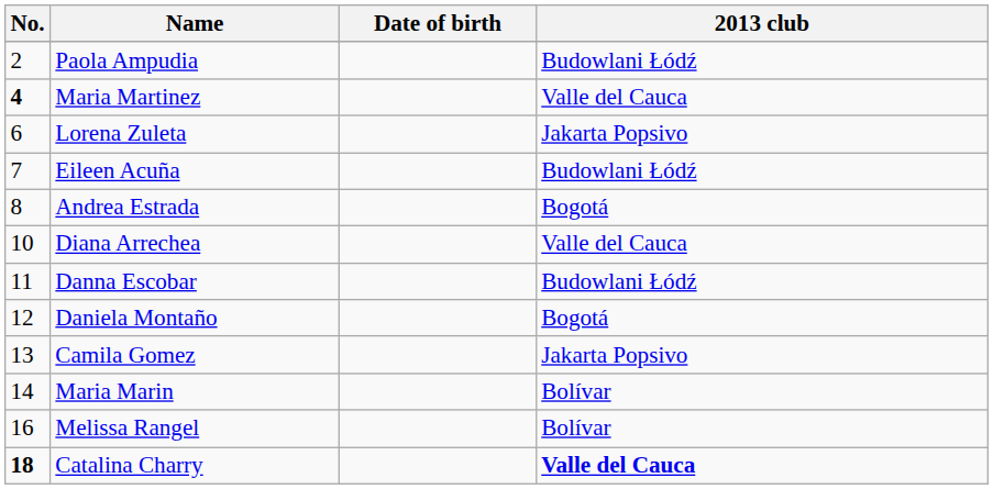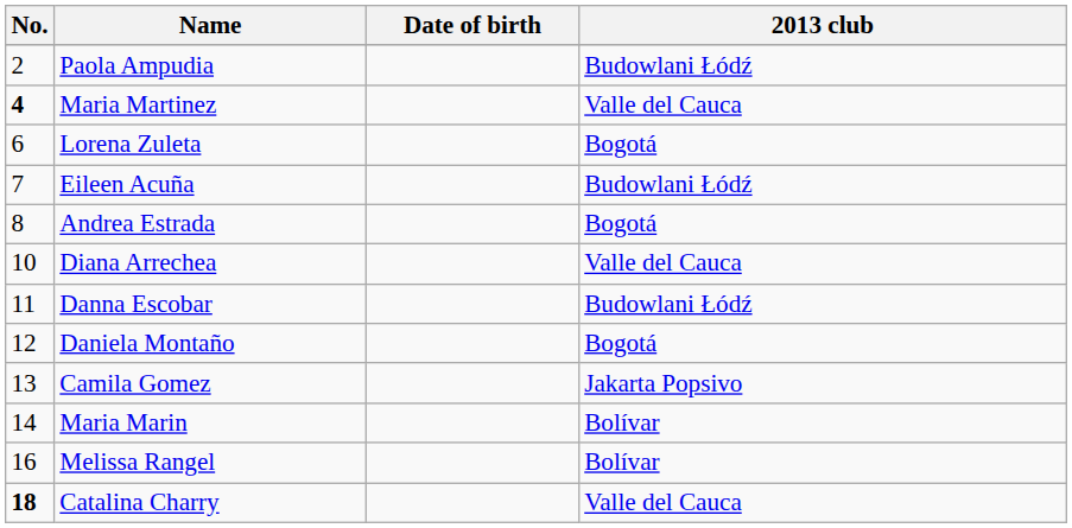 <table class=wikitable sortable style=font-size:100%; text-align:center;>
 <tr>
 <th>No.</th>
 <th style=width:12em>Name</th>
 <th style=width:8em>Date of birth</th>
 <th style=width:19em>2013 club</th>
 </tr>
 <tr>
 </tr>
 <tr ||>
 </tr>
 <tr>
 <td>2</td>
 <td><a href='#'>Paola Ampudia</a></td>
 <td></td>
 <td> <a href='#'>Budowlani Łódź</a></td>
 </tr>
 <tr>
 <td><strong>4</strong></td>
 <td><a href='#'>Maria Martinez</a></td>
 <td></td>
 <td> <a href='#'>Valle del Cauca</a></td>
 </tr>
 <tr>
 <td>6</td>
 <td><a href='#'>Lorena Zuleta </a></td>
 <td></td>
-<td> <a href='#'>Jakarta Popsivo</a></td>
+<td> <a href='#'>Bogotá</a></td>
 </tr>
 <tr>
 <td>7</td>
 <td><a href='#'>Eileen Acuña</a></td>
 <td></td>
 <td> <a href='#'>Budowlani Łódź</a></td>
 </tr>
 <tr>
 <td>8</td>
 <td><a href='#'>Andrea Estrada</a></td>
 <td></td>
 <td> <a href='#'>Bogotá</a></td>
 </tr>
 <tr>
 <td>10</td>
 <td><a href='#'>Diana Arrechea</a></td>
 <td></td>
 <td> <a href='#'>Valle del Cauca</a></td>
 </tr>
 <tr>
 <td>11</td>
 <td><a href='#'>Danna Escobar</a></td>
 <td></td>
 <td> <a href='#'>Budowlani Łódź</a></td>
 </tr>
 <tr>
 <td>12</td>
 <td><a href='#'>Daniela Montaño</a></td>
 <td></td>
 <td> <a href='#'>Bogotá</a></td>
 </tr>
 <tr>
 <td>13</td>
 <td><a href='#'>Camila Gomez</a></td>
 <td></td>
 <td> <a href='#'>Jakarta Popsivo</a></td>
 </tr>
 <tr>
 <td>14</td>
 <td><a href='#'>Maria Marin</a></td>
 <td></td>
 <td> <a href='#'>Bolívar</a></td>
 </tr>
 <tr>
 <td>16</td>
 <td><a href='#'>Melissa Rangel</a></td>
 <td></td>
 <td> <a href='#'>Bolívar</a></td>
 </tr>
 <tr>
 <td><strong>18</strong></td>
 <td><a href='#'>Catalina Charry</a></td>
 <td></td>
-<td><strong> <a href='#'>Valle del Cauca</a></strong></td>
+<td> <a href='#'>Valle del Cauca</a></td>
 </tr>
 </table>
